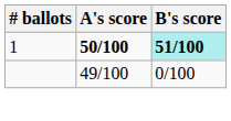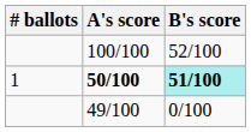 <table class="wikitable defaultright">
 <tr>
 <th># ballots</th>
 <th>A's score</th>
 <th>B's score</th>
+</tr>
+<tr>
+<td></td>
+<td>100/100</td>
+<td>52/100</td>
 </tr>
 <tr>
 <td>1</td>
 <td><strong>50/100</strong></td>
 <td style="background: paleturquoise;"><strong>51/100</strong></td>
 </tr>
 <tr>
 <td></td>
 <td>49/100</td>
 <td>0/100</td>
 </tr>
 </table>
